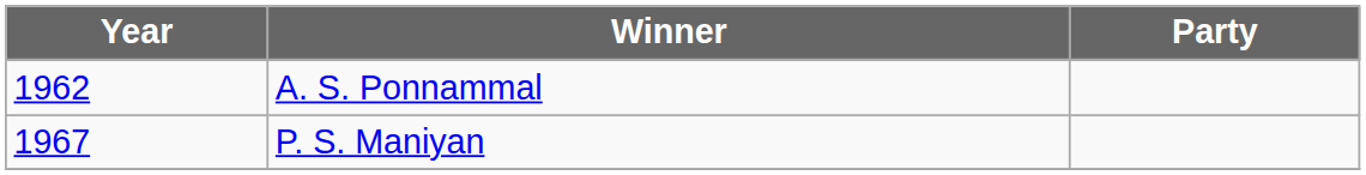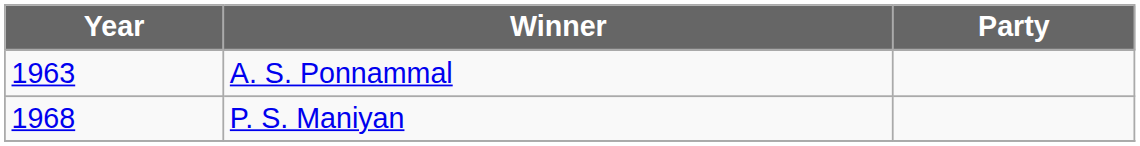 <table class="wikitable" width="50%">
 <tr>
 <th style="background-color:#666666; color:white">Year</th>
 <th style="background-color:#666666; color:white">Winner</th>
 <th style="background-color:#666666; color:white" colspan="2">Party</th>
 </tr>
 <tr>
-<td><a href='#'>1962</a></td>
+<td><a href='#'>1963</a></td>
 <td><a href='#'>A. S. Ponnammal</a></td>
 <td></td>
 </tr>
 <tr>
-<td><a href='#'>1967</a></td>
+<td><a href='#'>1968</a></td>
 <td><a href='#'>P. S. Maniyan</a></td>
 <td></td>
 </tr>
 <tr>
 </tr>
 </table>
